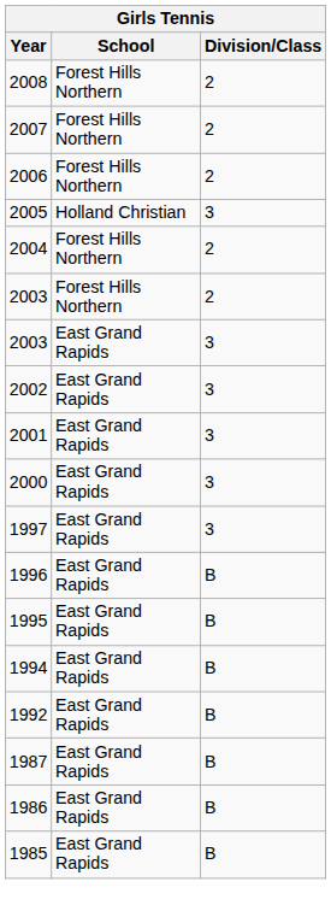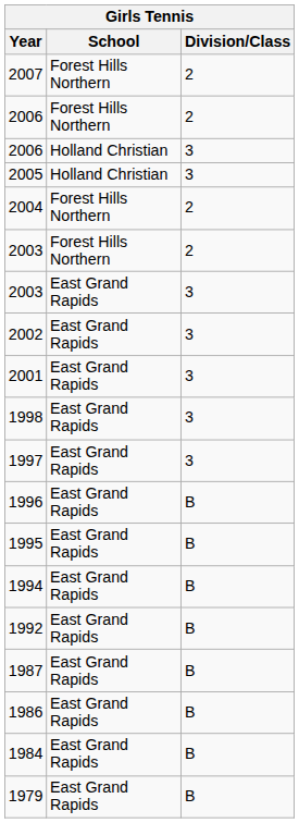 <table class="wikitable collapsible collapsed" width="300">
 <tr>
 <th colspan=3>Girls Tennis</th>
 </tr>
 <tr>
 <th scope="col">Year</th>
 <th scope="col">School</th>
 <th scope="col">Division/Class</th>
 </tr>
 <tr>
-<td>2008</td>
-<td>Forest Hills Northern</td>
-<td>2</td>
-</tr>
-<tr>
 <td>2007</td>
 <td>Forest Hills Northern</td>
 <td>2</td>
 </tr>
 <tr>
 <td>2006</td>
 <td>Forest Hills Northern</td>
 <td>2</td>
+</tr>
+<tr>
+<td>2006</td>
+<td>Holland Christian</td>
+<td>3</td>
 </tr>
 <tr>
 <td>2005</td>
 <td>Holland Christian</td>
 <td>3</td>
 </tr>
 <tr>
 <td>2004</td>
 <td>Forest Hills Northern</td>
 <td>2</td>
 </tr>
 <tr>
 <td>2003</td>
 <td>Forest Hills Northern</td>
 <td>2</td>
 </tr>
 <tr>
 <td>2003</td>
 <td>East Grand Rapids</td>
 <td>3</td>
 </tr>
 <tr>
 <td>2002</td>
 <td>East Grand Rapids</td>
 <td>3</td>
 </tr>
 <tr>
 <td>2001</td>
 <td>East Grand Rapids</td>
 <td>3</td>
 </tr>
 <tr>
-<td>2000</td>
+<td>1998</td>
 <td>East Grand Rapids</td>
 <td>3</td>
 </tr>
 <tr>
 <td>1997</td>
 <td>East Grand Rapids</td>
 <td>3</td>
 </tr>
 <tr>
 <td>1996</td>
 <td>East Grand Rapids</td>
 <td>B</td>
 </tr>
 <tr>
 <td>1995</td>
 <td>East Grand Rapids</td>
 <td>B</td>
 </tr>
 <tr>
 <td>1994</td>
 <td>East Grand Rapids</td>
 <td>B</td>
 </tr>
 <tr>
 <td>1992</td>
 <td>East Grand Rapids</td>
 <td>B</td>
 </tr>
 <tr>
 <td>1987</td>
 <td>East Grand Rapids</td>
 <td>B</td>
 </tr>
 <tr>
 <td>1986</td>
 <td>East Grand Rapids</td>
 <td>B</td>
 </tr>
 <tr>
-<td>1985</td>
+<td>1984</td>
+<td>East Grand Rapids</td>
+<td>B</td>
+</tr>
+<tr>
+<td>1979</td>
 <td>East Grand Rapids</td>
 <td>B</td>
 </tr>
 </table>
